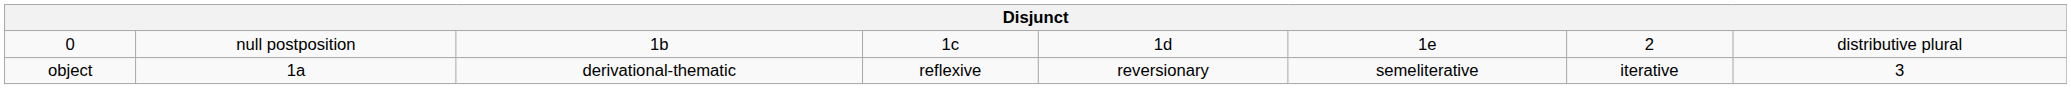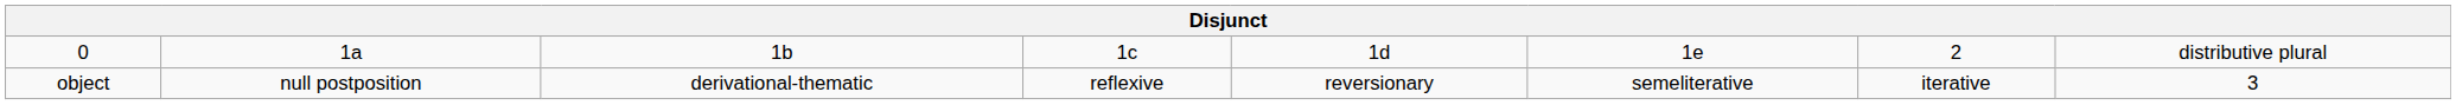 <table class="wikitable" style="width:100%">
 <tr>
 <th colspan="8" align="center">Disjunct</th>
 </tr>
 <tr>
 <td align="center">0</td>
-<td align="center">null postposition</td>
+<td align="center">1a</td>
 <td align="center">1b</td>
 <td align="center">1c</td>
 <td align="center">1d</td>
 <td align="center">1e</td>
 <td align="center">2</td>
 <td align="center">distributive plural</td>
 </tr>
 <tr>
 <td align="center">object</td>
-<td align="center">1a</td>
+<td align="center">null postposition</td>
 <td align="center">derivational-thematic</td>
 <td align="center">reflexive</td>
 <td align="center">reversionary</td>
 <td align="center">semeliterative</td>
 <td align="center">iterative</td>
 <td align="center">3</td>
 </tr>
 </table>
